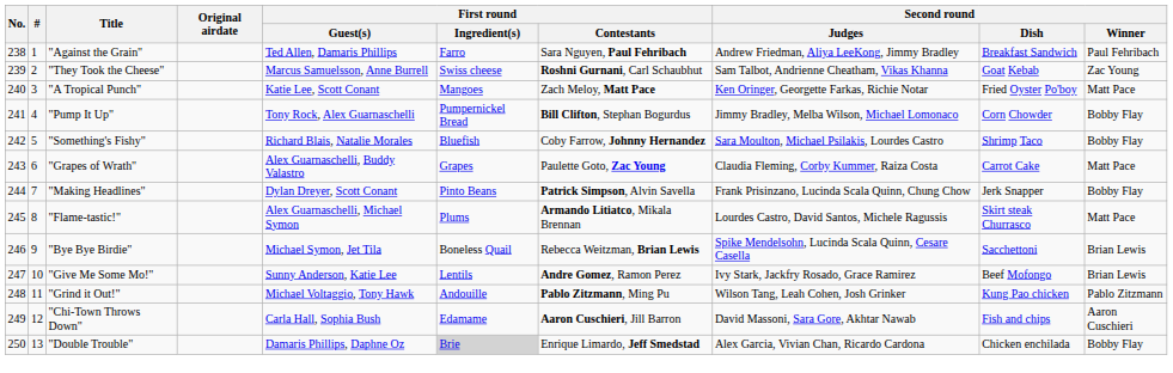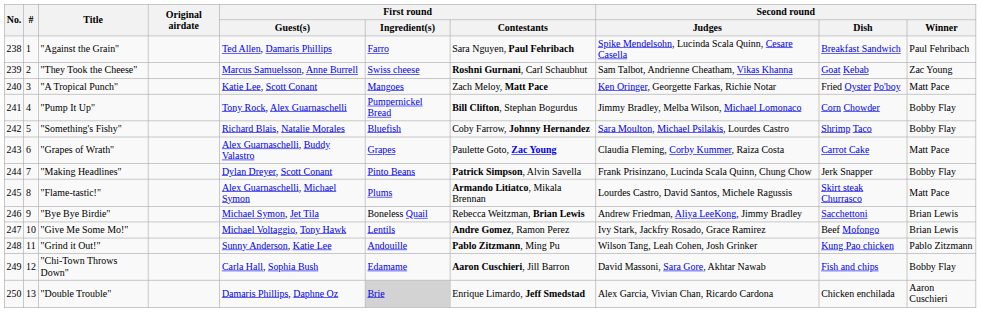 <table class="wikitable">
 <tr>
 <th rowspan="2">No.</th>
 <th rowspan="2">#</th>
 <th rowspan="2">Title</th>
 <th rowspan="2">Original airdate</th>
 <th colspan="3">First round</th>
 <th colspan="3">Second round</th>
 </tr>
 <tr>
 <th>Guest(s)</th>
 <th>Ingredient(s)</th>
 <th>Contestants</th>
 <th>Judges</th>
 <th>Dish</th>
 <th>Winner</th>
 </tr>
 <tr>
 <td>238</td>
 <td>1</td>
 <td>"Against the Grain"</td>
 <td></td>
 <td><a href='#'>Ted Allen</a>, <a href='#'>Damaris Phillips</a></td>
 <td><a href='#'>Farro</a></td>
 <td>Sara Nguyen, <strong>Paul Fehribach</strong></td>
-<td>Andrew Friedman, <a href='#'>Aliya LeeKong</a>, Jimmy Bradley</td>
+<td><a href='#'>Spike Mendelsohn</a>, Lucinda Scala Quinn, <a href='#'>Cesare Casella</a></td>
 <td><a href='#'>Breakfast Sandwich</a></td>
 <td>Paul Fehribach</td>
 </tr>
 <tr>
 <td>239</td>
 <td>2</td>
 <td>"They Took the Cheese"</td>
 <td></td>
 <td><a href='#'>Marcus Samuelsson</a>, <a href='#'>Anne Burrell</a></td>
 <td><a href='#'>Swiss cheese</a></td>
 <td><strong>Roshni Gurnani</strong>, Carl Schaubhut</td>
 <td>Sam Talbot, Andrienne Cheatham, <a href='#'>Vikas Khanna</a></td>
 <td><a href='#'>Goat</a> <a href='#'>Kebab</a></td>
 <td>Zac Young</td>
 </tr>
 <tr>
 <td>240</td>
 <td>3</td>
 <td>"A Tropical Punch"</td>
 <td></td>
 <td><a href='#'>Katie Lee</a>, <a href='#'>Scott Conant</a></td>
 <td><a href='#'>Mangoes</a></td>
 <td>Zach Meloy, <strong>Matt Pace</strong></td>
 <td><a href='#'>Ken Oringer</a>, Georgette Farkas, Richie Notar</td>
 <td>Fried <a href='#'>Oyster</a> <a href='#'>Po'boy</a></td>
 <td>Matt Pace</td>
 </tr>
 <tr>
 <td>241</td>
 <td>4</td>
 <td>"Pump It Up"</td>
 <td></td>
 <td><a href='#'>Tony Rock</a>, <a href='#'>Alex Guarnaschelli</a></td>
 <td><a href='#'>Pumpernickel</a> <a href='#'>Bread</a></td>
 <td><strong>Bill Clifton</strong>, Stephan Bogurdus</td>
 <td>Jimmy Bradley, Melba Wilson, <a href='#'>Michael Lomonaco</a></td>
 <td><a href='#'>Corn</a> <a href='#'>Chowder</a></td>
 <td>Bobby Flay</td>
 </tr>
 <tr>
 <td>242</td>
 <td>5</td>
 <td>"Something's Fishy"</td>
 <td></td>
 <td><a href='#'>Richard Blais</a>, <a href='#'>Natalie Morales</a></td>
 <td><a href='#'>Bluefish</a></td>
 <td>Coby Farrow, <strong>Johnny Hernandez</strong></td>
 <td><a href='#'>Sara Moulton</a>, <a href='#'>Michael Psilakis</a>, Lourdes Castro</td>
 <td><a href='#'>Shrimp</a> <a href='#'>Taco</a></td>
 <td>Bobby Flay</td>
 </tr>
 <tr>
 <td>243</td>
 <td>6</td>
 <td>"Grapes of Wrath"</td>
 <td></td>
 <td><a href='#'>Alex Guarnaschelli</a>, <a href='#'>Buddy Valastro</a></td>
 <td><a href='#'>Grapes</a></td>
 <td>Paulette Goto, <strong><a href='#'>Zac Young</a></strong></td>
 <td>Claudia Fleming, <a href='#'>Corby Kummer</a>, Raiza Costa</td>
 <td><a href='#'>Carrot Cake</a></td>
 <td>Matt Pace</td>
 </tr>
 <tr>
 <td>244</td>
 <td>7</td>
 <td>"Making Headlines"</td>
 <td></td>
 <td><a href='#'>Dylan Dreyer</a>, <a href='#'>Scott Conant</a></td>
 <td><a href='#'>Pinto Beans</a></td>
 <td><strong>Patrick Simpson</strong>, Alvin Savella</td>
 <td>Frank Prisinzano, Lucinda Scala Quinn, Chung Chow</td>
 <td>Jerk Snapper</td>
 <td>Bobby Flay</td>
 </tr>
 <tr>
 <td>245</td>
 <td>8</td>
 <td>"Flame-tastic!"</td>
 <td></td>
 <td><a href='#'>Alex Guarnaschelli</a>, <a href='#'>Michael Symon</a></td>
 <td><a href='#'>Plums</a></td>
 <td><strong>Armando Litiatco</strong>, Mikala Brennan</td>
 <td>Lourdes Castro, David Santos, Michele Ragussis</td>
 <td><a href='#'>Skirt steak</a> <a href='#'>Churrasco</a></td>
 <td>Matt Pace</td>
 </tr>
 <tr>
 <td>246</td>
 <td>9</td>
 <td>"Bye Bye Birdie"</td>
 <td></td>
 <td><a href='#'>Michael Symon</a>, <a href='#'>Jet Tila</a></td>
 <td>Boneless <a href='#'>Quail</a></td>
 <td>Rebecca Weitzman, <strong>Brian Lewis</strong></td>
-<td><a href='#'>Spike Mendelsohn</a>, Lucinda Scala Quinn, <a href='#'>Cesare Casella</a></td>
+<td>Andrew Friedman, <a href='#'>Aliya LeeKong</a>, Jimmy Bradley</td>
 <td><a href='#'>Sacchettoni</a></td>
 <td>Brian Lewis</td>
 </tr>
 <tr>
 <td>247</td>
 <td>10</td>
 <td>"Give Me Some Mo!"</td>
 <td></td>
-<td><a href='#'>Sunny Anderson</a>, <a href='#'>Katie Lee</a></td>
+<td><a href='#'>Michael Voltaggio</a>, <a href='#'>Tony Hawk</a></td>
 <td><a href='#'>Lentils</a></td>
 <td><strong>Andre Gomez</strong>, Ramon Perez</td>
 <td>Ivy Stark, Jackfry Rosado, Grace Ramirez</td>
 <td>Beef <a href='#'>Mofongo</a></td>
 <td>Brian Lewis</td>
 </tr>
 <tr>
 <td>248</td>
 <td>11</td>
 <td>"Grind it Out!"</td>
 <td></td>
-<td><a href='#'>Michael Voltaggio</a>, <a href='#'>Tony Hawk</a></td>
+<td><a href='#'>Sunny Anderson</a>, <a href='#'>Katie Lee</a></td>
 <td><a href='#'>Andouille</a></td>
 <td><strong>Pablo Zitzmann</strong>, Ming Pu</td>
 <td>Wilson Tang, Leah Cohen, Josh Grinker</td>
 <td><a href='#'>Kung Pao chicken</a></td>
 <td>Pablo Zitzmann</td>
 </tr>
 <tr>
 <td>249</td>
 <td>12</td>
 <td>"Chi-Town Throws Down"</td>
 <td></td>
 <td><a href='#'>Carla Hall</a>, <a href='#'>Sophia Bush</a></td>
 <td><a href='#'>Edamame</a></td>
 <td><strong>Aaron Cuschieri</strong>, Jill Barron</td>
 <td>David Massoni, <a href='#'>Sara Gore</a>, Akhtar Nawab</td>
 <td><a href='#'>Fish and chips</a></td>
-<td>Aaron Cuschieri</td>
+<td>Bobby Flay</td>
 </tr>
 <tr>
 <td>250</td>
 <td>13</td>
 <td>"Double Trouble"</td>
 <td></td>
 <td><a href='#'>Damaris Phillips</a>, <a href='#'>Daphne Oz</a></td>
 <td style="background: lightgrey;"><a href='#'>Brie</a></td>
 <td>Enrique Limardo, <strong>Jeff Smedstad</strong></td>
 <td>Alex Garcia, Vivian Chan, Ricardo Cardona</td>
 <td>Chicken enchilada</td>
-<td>Bobby Flay</td>
+<td>Aaron Cuschieri</td>
 </tr>
 </table>
